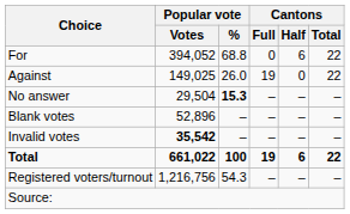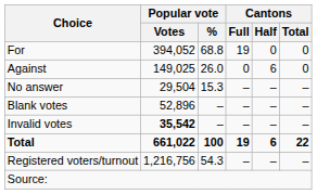 <table class=wikitable style=text-align:right>
 <tr>
 <th rowspan=2>Choice</th>
 <th colspan=2>Popular vote</th>
 <th colspan=3>Cantons</th>
 </tr>
 <tr>
 <th>Votes</th>
 <th>%</th>
 <th>Full</th>
 <th>Half</th>
 <th>Total</th>
 </tr>
 <tr>
 <td align=left>For</td>
 <td>394,052</td>
 <td>68.8</td>
+<td>19</td>
 <td>0</td>
-<td>6</td>
-<td>22</td>
+<td>0</td>
 </tr>
 <tr>
 <td align=left>Against</td>
 <td>149,025</td>
 <td>26.0</td>
-<td>19</td>
 <td>0</td>
-<td>22</td>
+<td>6</td>
+<td>0</td>
 </tr>
 <tr>
 <td align=left>No answer</td>
 <td>29,504</td>
-<td><strong>15.3</strong></td>
+<td>15.3</td>
 <td>–</td>
 <td>–</td>
 <td>–</td>
 </tr>
 <tr>
 <td align=left>Blank votes</td>
 <td>52,896</td>
 <td>–</td>
 <td>–</td>
 <td>–</td>
 <td>–</td>
 </tr>
 <tr>
 <td align=left>Invalid votes</td>
 <td><strong>35,542</strong></td>
 <td>–</td>
 <td>–</td>
 <td>–</td>
 <td>–</td>
 </tr>
 <tr>
 <td align=left><strong>Total</strong></td>
 <td><strong>661,022</strong></td>
 <td><strong>100</strong></td>
 <td><strong>19</strong></td>
 <td><strong>6</strong></td>
 <td><strong>22</strong></td>
 </tr>
 <tr>
 <td align=left>Registered voters/turnout</td>
 <td>1,216,756</td>
 <td>54.3</td>
 <td>–</td>
 <td>–</td>
 <td>–</td>
 </tr>
 <tr>
 <td align=left colspan=6>Source: </td>
 </tr>
 </table>
